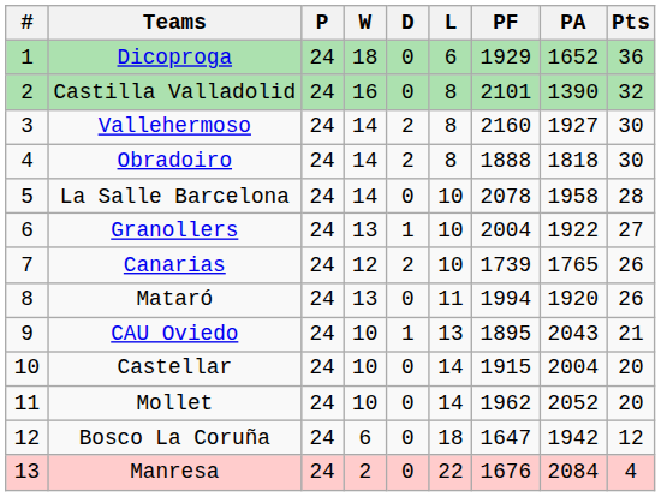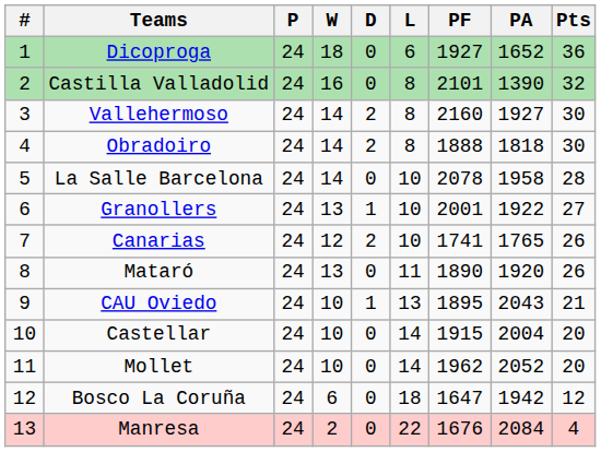 <table class="wikitable" style="text-align: center;">
 <tr>
 <th width=20>#</th>
 <th>Teams</th>
 <th width=20>P</th>
 <th width=20>W</th>
 <th width=20>D</th>
 <th width=20>L</th>
 <th width=35>PF</th>
 <th width=35>PA</th>
 <th width=20>Pts</th>
 </tr>
 <tr bgcolor=ACE1AF>
 <td>1</td>
 <td><a href='#'>Dicoproga</a></td>
 <td>24</td>
 <td>18</td>
 <td>0</td>
 <td>6</td>
-<td>1929</td>
+<td>1927</td>
 <td>1652</td>
 <td>36</td>
 </tr>
 <tr bgcolor=ACE1AF>
 <td>2</td>
 <td>Castilla Valladolid</td>
 <td>24</td>
 <td>16</td>
 <td>0</td>
 <td>8</td>
 <td>2101</td>
 <td>1390</td>
 <td>32</td>
 </tr>
 <tr>
 <td>3</td>
 <td><a href='#'>Vallehermoso</a></td>
 <td>24</td>
 <td>14</td>
 <td>2</td>
 <td>8</td>
 <td>2160</td>
 <td>1927</td>
 <td>30</td>
 </tr>
 <tr>
 <td>4</td>
 <td><a href='#'>Obradoiro</a></td>
 <td>24</td>
 <td>14</td>
 <td>2</td>
 <td>8</td>
 <td>1888</td>
 <td>1818</td>
 <td>30</td>
 </tr>
 <tr>
 <td>5</td>
 <td>La Salle Barcelona</td>
 <td>24</td>
 <td>14</td>
 <td>0</td>
 <td>10</td>
 <td>2078</td>
 <td>1958</td>
 <td>28</td>
 </tr>
 <tr>
 <td>6</td>
 <td><a href='#'>Granollers</a></td>
 <td>24</td>
 <td>13</td>
 <td>1</td>
 <td>10</td>
-<td>2004</td>
+<td>2001</td>
 <td>1922</td>
 <td>27</td>
 </tr>
 <tr>
 <td>7</td>
 <td><a href='#'>Canarias</a></td>
 <td>24</td>
 <td>12</td>
 <td>2</td>
 <td>10</td>
-<td>1739</td>
+<td>1741</td>
 <td>1765</td>
 <td>26</td>
 </tr>
 <tr>
 <td>8</td>
 <td>Mataró</td>
 <td>24</td>
 <td>13</td>
 <td>0</td>
 <td>11</td>
-<td>1994</td>
+<td>1890</td>
 <td>1920</td>
 <td>26</td>
 </tr>
 <tr>
 <td>9</td>
 <td><a href='#'>CAU Oviedo</a></td>
 <td>24</td>
 <td>10</td>
 <td>1</td>
 <td>13</td>
 <td>1895</td>
 <td>2043</td>
 <td>21</td>
 </tr>
 <tr>
 <td>10</td>
 <td>Castellar</td>
 <td>24</td>
 <td>10</td>
 <td>0</td>
 <td>14</td>
 <td>1915</td>
 <td>2004</td>
 <td>20</td>
 </tr>
 <tr>
 <td>11</td>
 <td>Mollet</td>
 <td>24</td>
 <td>10</td>
 <td>0</td>
 <td>14</td>
 <td>1962</td>
 <td>2052</td>
 <td>20</td>
 </tr>
 <tr>
 <td>12</td>
 <td>Bosco La Coruña</td>
 <td>24</td>
 <td>6</td>
 <td>0</td>
 <td>18</td>
 <td>1647</td>
 <td>1942</td>
 <td>12</td>
 </tr>
 <tr bgcolor=FFCCCC>
 <td>13</td>
 <td>Manresa</td>
 <td>24</td>
 <td>2</td>
 <td>0</td>
 <td>22</td>
 <td>1676</td>
 <td>2084</td>
 <td>4</td>
 </tr>
 </table>
